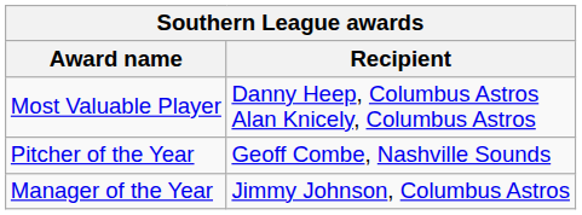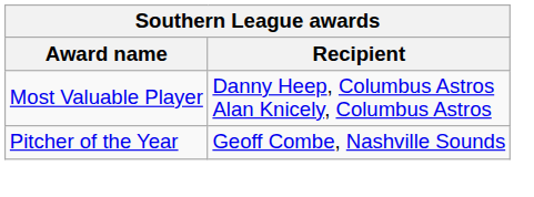 <table class="wikitable">
 <tr>
 <th colspan="2">Southern League awards</th>
 </tr>
 <tr>
 <th>Award name</th>
 <th>Recipient</th>
 </tr>
 <tr>
 <td><a href='#'>Most Valuable Player</a></td>
 <td><a href='#'>Danny Heep</a>, <a href='#'>Columbus Astros</a> <br> <a href='#'>Alan Knicely</a>, <a href='#'>Columbus Astros</a></td>
 </tr>
 <tr>
 <td><a href='#'>Pitcher of the Year</a></td>
 <td><a href='#'>Geoff Combe</a>, <a href='#'>Nashville Sounds</a></td>
 </tr>
-<tr>
-<td><a href='#'>Manager of the Year</a></td>
-<td><a href='#'>Jimmy Johnson</a>, <a href='#'>Columbus Astros</a></td>
-</tr>
 </table>
